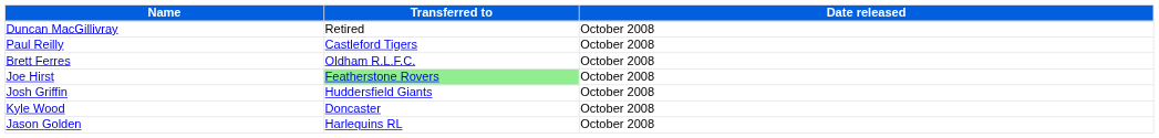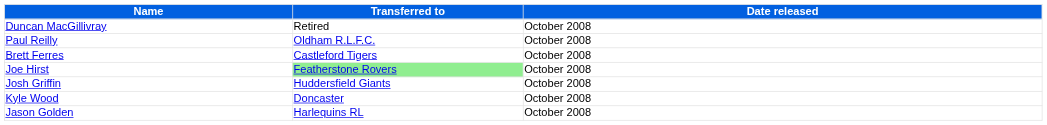 <table border="1" width="95%" bordercolor="#FFFFFF" style="border-collapse: collapse; border-color: #E0E0E0;">
 <tr style="background:#0260E0; color:white">
 <th width=25%>Name</th>
 <th width=20%>Transferred to</th>
 <th width=45%>Date released</th>
 </tr>
 <tr>
 <td><a href='#'>Duncan MacGillivray</a></td>
 <td>Retired</td>
 <td>October 2008</td>
 </tr>
 <tr>
 <td><a href='#'>Paul Reilly</a></td>
-<td><a href='#'>Castleford Tigers</a></td>
+<td><a href='#'>Oldham R.L.F.C.</a></td>
 <td>October 2008</td>
 </tr>
 <tr>
 <td><a href='#'>Brett Ferres</a></td>
-<td><a href='#'>Oldham R.L.F.C.</a></td>
+<td><a href='#'>Castleford Tigers</a></td>
 <td>October 2008</td>
 </tr>
 <tr>
 <td><a href='#'>Joe Hirst</a></td>
 <td style="background: lightgreen;"><a href='#'>Featherstone Rovers</a></td>
 <td>October 2008</td>
 </tr>
 <tr>
 <td><a href='#'>Josh Griffin</a></td>
 <td><a href='#'>Huddersfield Giants</a></td>
 <td>October 2008</td>
 </tr>
 <tr>
 <td><a href='#'>Kyle Wood</a></td>
 <td><a href='#'>Doncaster</a></td>
 <td>October 2008</td>
 </tr>
 <tr>
 <td><a href='#'>Jason Golden</a></td>
 <td><a href='#'>Harlequins RL</a></td>
 <td>October 2008</td>
 </tr>
 </table>
